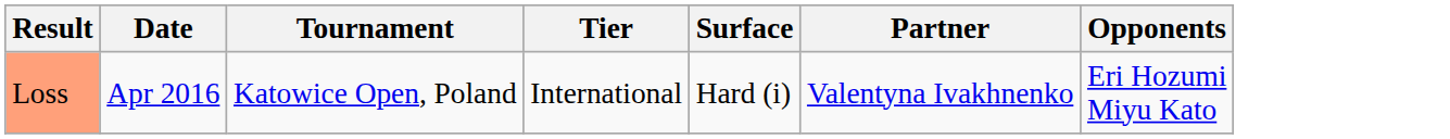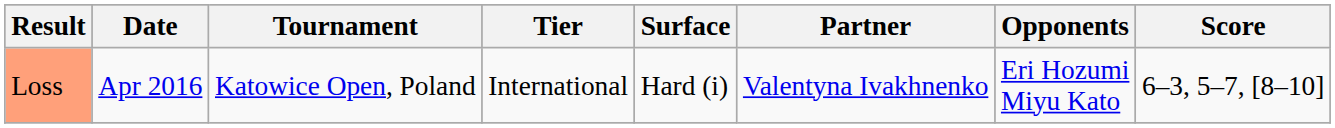 <table class="sortable wikitable">
 <tr>
 <th>Result</th>
 <th>Date</th>
 <th>Tournament</th>
 <th>Tier</th>
 <th>Surface</th>
 <th>Partner</th>
 <th>Opponents</th>
+<th class="unsortable">Score</th>
 </tr>
 <tr>
 <td style="background:#ffa07a;">Loss</td>
 <td><a href='#'>Apr 2016</a></td>
 <td><a href='#'>Katowice Open</a>, Poland</td>
 <td>International</td>
 <td>Hard (i)</td>
 <td> <a href='#'>Valentyna Ivakhnenko</a></td>
 <td> <a href='#'>Eri Hozumi</a> <br>  <a href='#'>Miyu Kato</a></td>
+<td>6–3, 5–7, [8–10]</td>
 </tr>
 </table>
